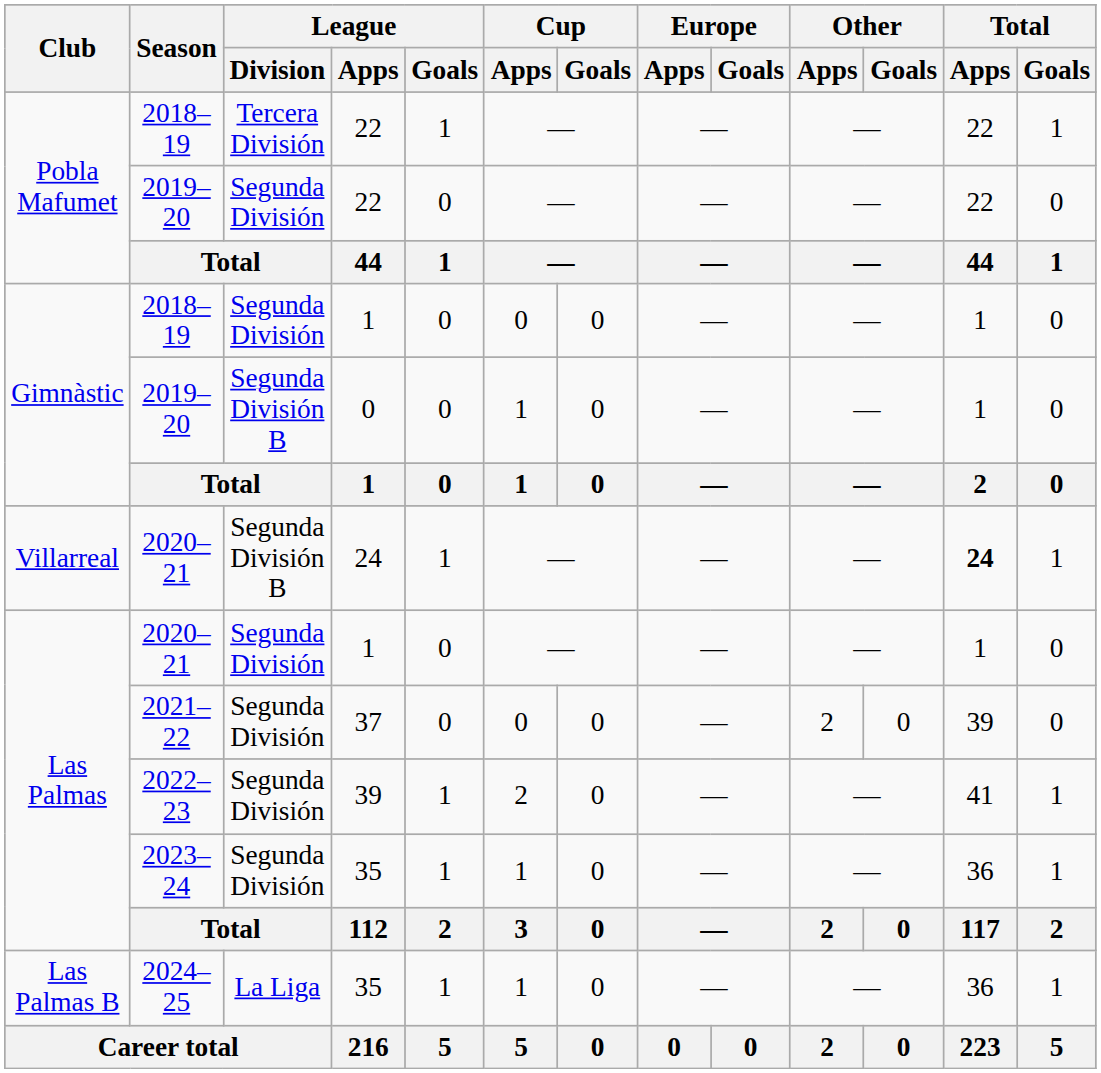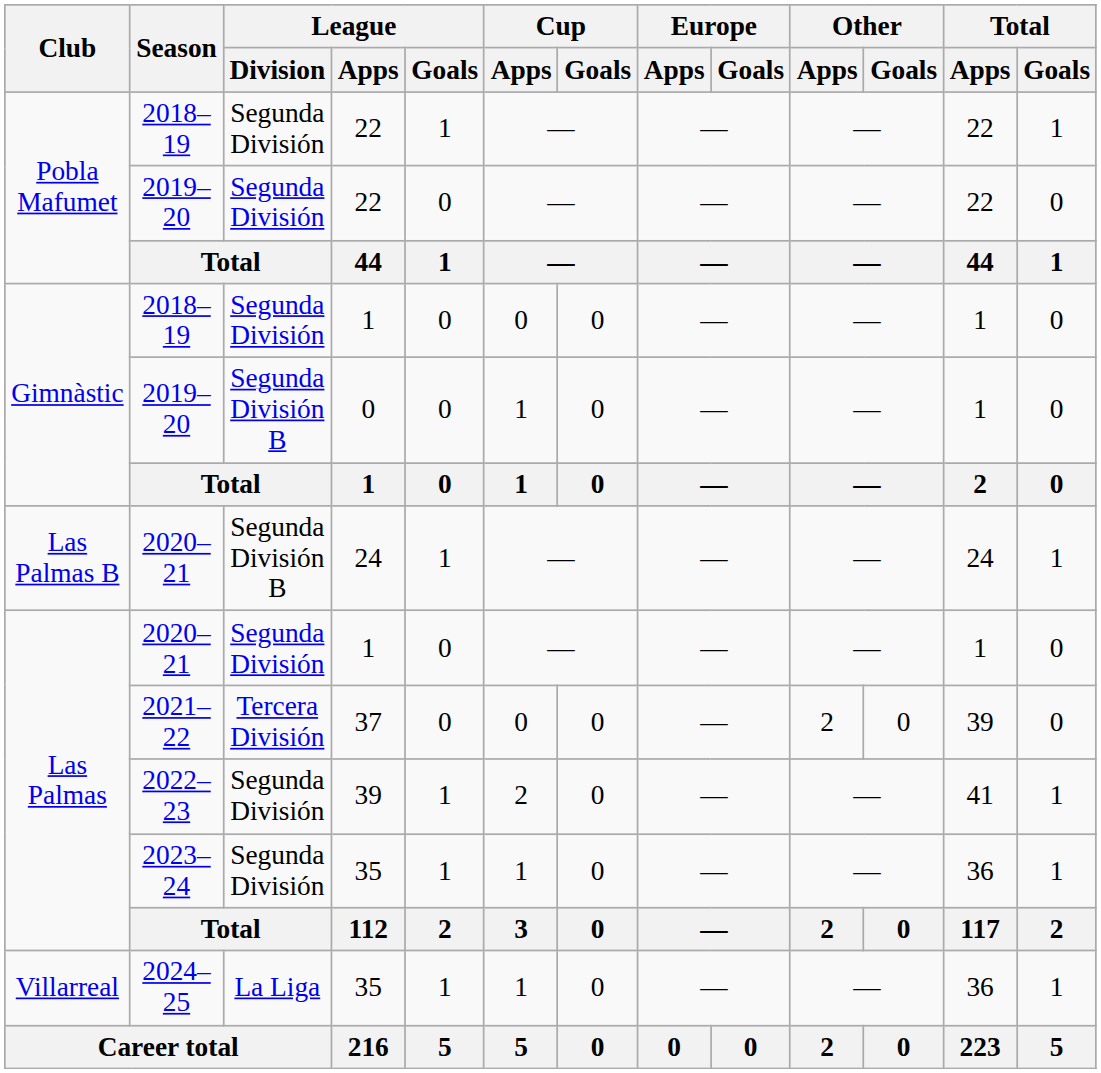 <table class="wikitable" style="text-align:center">
 <tr>
 <th rowspan="2">Club</th>
 <th rowspan="2">Season</th>
 <th colspan="3">League</th>
 <th colspan="2">Cup</th>
 <th colspan="2">Europe</th>
 <th colspan="2">Other</th>
 <th colspan="2">Total</th>
 </tr>
 <tr>
 <th>Division</th>
 <th>Apps</th>
 <th>Goals</th>
 <th>Apps</th>
 <th>Goals</th>
 <th>Apps</th>
 <th>Goals</th>
 <th>Apps</th>
 <th>Goals</th>
 <th>Apps</th>
 <th>Goals</th>
 </tr>
 <tr>
 <td rowspan="3"><a href='#'>Pobla Mafumet</a></td>
 <td><a href='#'>2018–19</a></td>
-<td><a href='#'>Tercera División</a></td>
+<td>Segunda División</td>
 <td>22</td>
 <td>1</td>
 <td colspan="2">—</td>
 <td colspan="2">—</td>
 <td colspan="2">—</td>
 <td>22</td>
 <td>1</td>
 </tr>
 <tr>
 <td><a href='#'>2019–20</a></td>
 <td><a href='#'>Segunda División</a></td>
 <td>22</td>
 <td>0</td>
 <td colspan="2">—</td>
 <td colspan="2">—</td>
 <td colspan="2">—</td>
 <td>22</td>
 <td>0</td>
 </tr>
 <tr>
 <th colspan="2">Total</th>
 <th>44</th>
 <th>1</th>
 <th colspan="2">—</th>
 <th colspan="2">—</th>
 <th colspan="2">—</th>
 <th>44</th>
 <th>1</th>
 </tr>
 <tr>
 <td rowspan="3"><a href='#'>Gimnàstic</a></td>
 <td><a href='#'>2018–19</a></td>
 <td><a href='#'>Segunda División</a></td>
 <td>1</td>
 <td>0</td>
 <td>0</td>
 <td>0</td>
 <td colspan="2">—</td>
 <td colspan="2">—</td>
 <td>1</td>
 <td>0</td>
 </tr>
 <tr>
 <td><a href='#'>2019–20</a></td>
 <td><a href='#'>Segunda División B</a></td>
 <td>0</td>
 <td>0</td>
 <td>1</td>
 <td>0</td>
 <td colspan="2">—</td>
 <td colspan="2">—</td>
 <td>1</td>
 <td>0</td>
 </tr>
 <tr>
 <th colspan="2">Total</th>
 <th>1</th>
 <th>0</th>
 <th>1</th>
 <th>0</th>
 <th colspan="2">—</th>
 <th colspan="2">—</th>
 <th>2</th>
 <th>0</th>
 </tr>
 <tr>
-<td rowspan="1"><a href='#'>Villarreal</a></td>
+<td><a href='#'>Las Palmas B</a></td>
 <td><a href='#'>2020–21</a></td>
 <td>Segunda División B</td>
 <td>24</td>
 <td>1</td>
 <td colspan="2">—</td>
 <td colspan="2">—</td>
 <td colspan="2">—</td>
-<td><strong>24</strong></td>
+<td>24</td>
 <td>1</td>
 </tr>
 <tr>
 <td rowspan="5"><a href='#'>Las Palmas</a></td>
 <td><a href='#'>2020–21</a></td>
 <td><a href='#'>Segunda División</a></td>
 <td>1</td>
 <td>0</td>
 <td colspan="2">—</td>
 <td colspan="2">—</td>
 <td colspan="2">—</td>
 <td>1</td>
 <td>0</td>
 </tr>
 <tr>
 <td><a href='#'>2021–22</a></td>
-<td>Segunda División</td>
+<td><a href='#'>Tercera División</a></td>
 <td>37</td>
 <td>0</td>
 <td>0</td>
 <td>0</td>
 <td colspan="2">—</td>
 <td>2</td>
 <td>0</td>
 <td>39</td>
 <td>0</td>
 </tr>
 <tr>
 <td><a href='#'>2022–23</a></td>
 <td>Segunda División</td>
 <td>39</td>
 <td>1</td>
 <td>2</td>
 <td>0</td>
 <td colspan="2">—</td>
 <td colspan="2">—</td>
 <td>41</td>
 <td>1</td>
 </tr>
 <tr>
 <td><a href='#'>2023–24</a></td>
 <td>Segunda División</td>
 <td>35</td>
 <td>1</td>
 <td>1</td>
 <td>0</td>
 <td colspan="2">—</td>
 <td colspan="2">—</td>
 <td>36</td>
 <td>1</td>
 </tr>
 <tr>
 <th colspan="2">Total</th>
 <th>112</th>
 <th>2</th>
 <th>3</th>
 <th>0</th>
 <th colspan="2">—</th>
 <th>2</th>
 <th>0</th>
 <th>117</th>
 <th>2</th>
 </tr>
 <tr>
-<td><a href='#'>Las Palmas B</a></td>
+<td rowspan="1"><a href='#'>Villarreal</a></td>
 <td><a href='#'>2024–25</a></td>
 <td><a href='#'>La Liga</a></td>
 <td>35</td>
 <td>1</td>
 <td>1</td>
 <td>0</td>
 <td colspan="2">—</td>
 <td colspan="2">—</td>
 <td>36</td>
 <td>1</td>
 </tr>
 <tr>
 <th colspan="3">Career total</th>
 <th>216</th>
 <th>5</th>
 <th>5</th>
 <th>0</th>
 <th>0</th>
 <th>0</th>
 <th>2</th>
 <th>0</th>
 <th>223</th>
 <th>5</th>
 </tr>
 </table>
